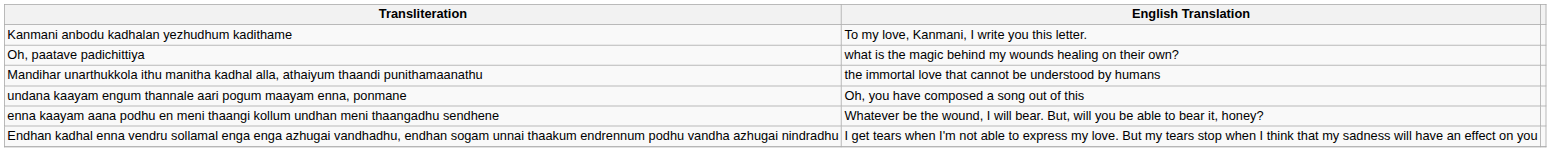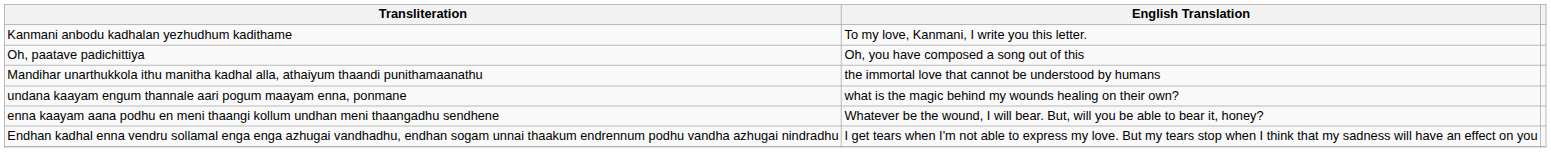 <table class="wikitable">
 <tr>
 <th>Transliteration</th>
 <th>English Translation</th>
 <th scope="col" class="unsortable"></th>
 </tr>
 <tr>
 <td>Kanmani anbodu kadhalan yezhudhum kadithame</td>
 <td>To my love, Kanmani, I write you this letter.</td>
 <td></td>
 </tr>
 <tr>
 <td>Oh, paatave padichittiya</td>
-<td>what is the magic behind my wounds healing on their own?</td>
+<td>Oh, you have composed a song out of this</td>
 <td></td>
 </tr>
 <tr>
 <td>Mandihar unarthukkola ithu manitha kadhal alla, athaiyum thaandi punithamaanathu</td>
 <td>the immortal love that cannot be understood by humans</td>
 <td></td>
 </tr>
 <tr>
 <td>undana kaayam engum thannale aari pogum maayam enna, ponmane</td>
-<td>Oh, you have composed a song out of this</td>
+<td>what is the magic behind my wounds healing on their own?</td>
 <td></td>
 </tr>
 <tr>
 <td>enna kaayam aana podhu en meni thaangi kollum undhan meni thaangadhu sendhene</td>
 <td>Whatever be the wound, I will bear. But, will you be able to bear it, honey?</td>
 <td></td>
 </tr>
 <tr>
 <td>Endhan kadhal enna vendru sollamal enga enga azhugai vandhadhu, endhan sogam unnai thaakum endrennum podhu vandha azhugai nindradhu</td>
 <td>I get tears when I'm not able to express my love. But my tears stop when I think that my sadness will have an effect on you</td>
 <td></td>
 </tr>
 <tr>
 </tr>
 </table>
